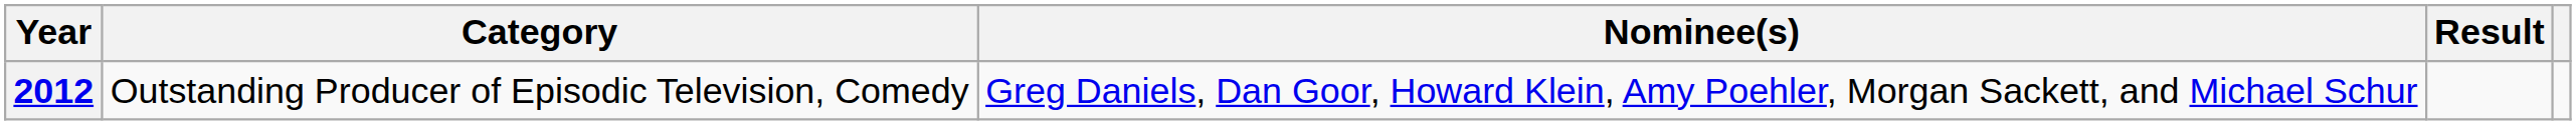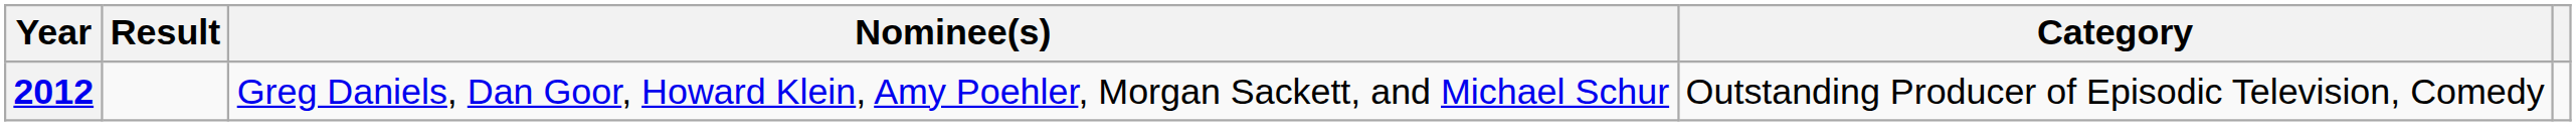 <table class="wikitable plainrowheaders">
 <tr>
 <th scope="col">Year</th>
+<th scope="col">Result</th>
+<th scope="col">Nominee(s)</th>
 <th scope="col">Category</th>
-<th scope="col">Nominee(s)</th>
-<th scope="col">Result</th>
 <th scope="col"></th>
 </tr>
 <tr>
 <th scope="row"><a href='#'>2012</a></th>
+<td></td>
+<td><a href='#'>Greg Daniels</a>, <a href='#'>Dan Goor</a>, <a href='#'>Howard Klein</a>, <a href='#'>Amy Poehler</a>, Morgan Sackett, and <a href='#'>Michael Schur</a></td>
 <td>Outstanding Producer of Episodic Television, Comedy</td>
-<td><a href='#'>Greg Daniels</a>, <a href='#'>Dan Goor</a>, <a href='#'>Howard Klein</a>, <a href='#'>Amy Poehler</a>, Morgan Sackett, and <a href='#'>Michael Schur</a></td>
-<td></td>
 <td style="text-align:center;"></td>
 </tr>
 </table>
